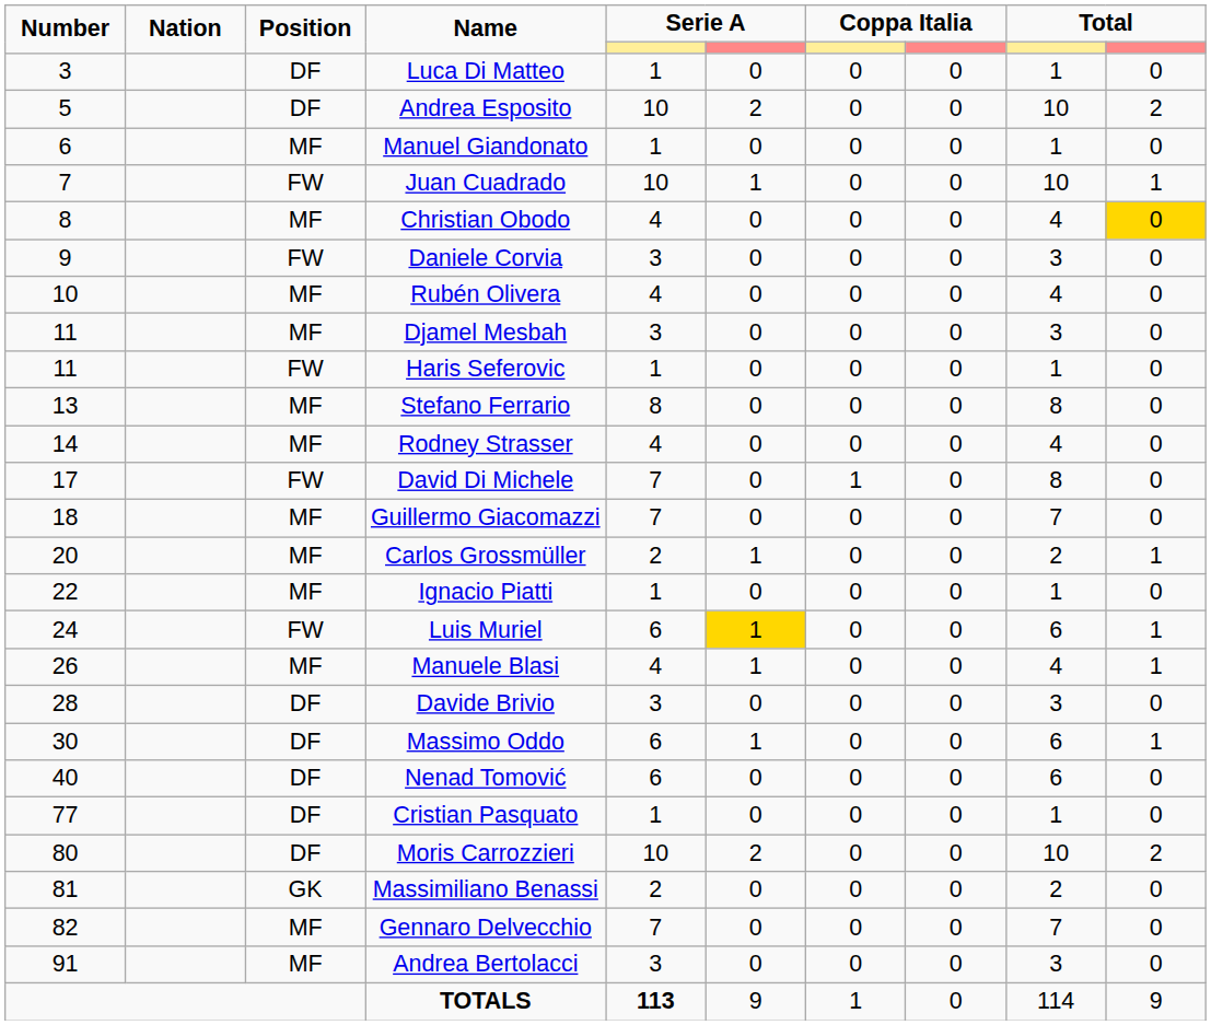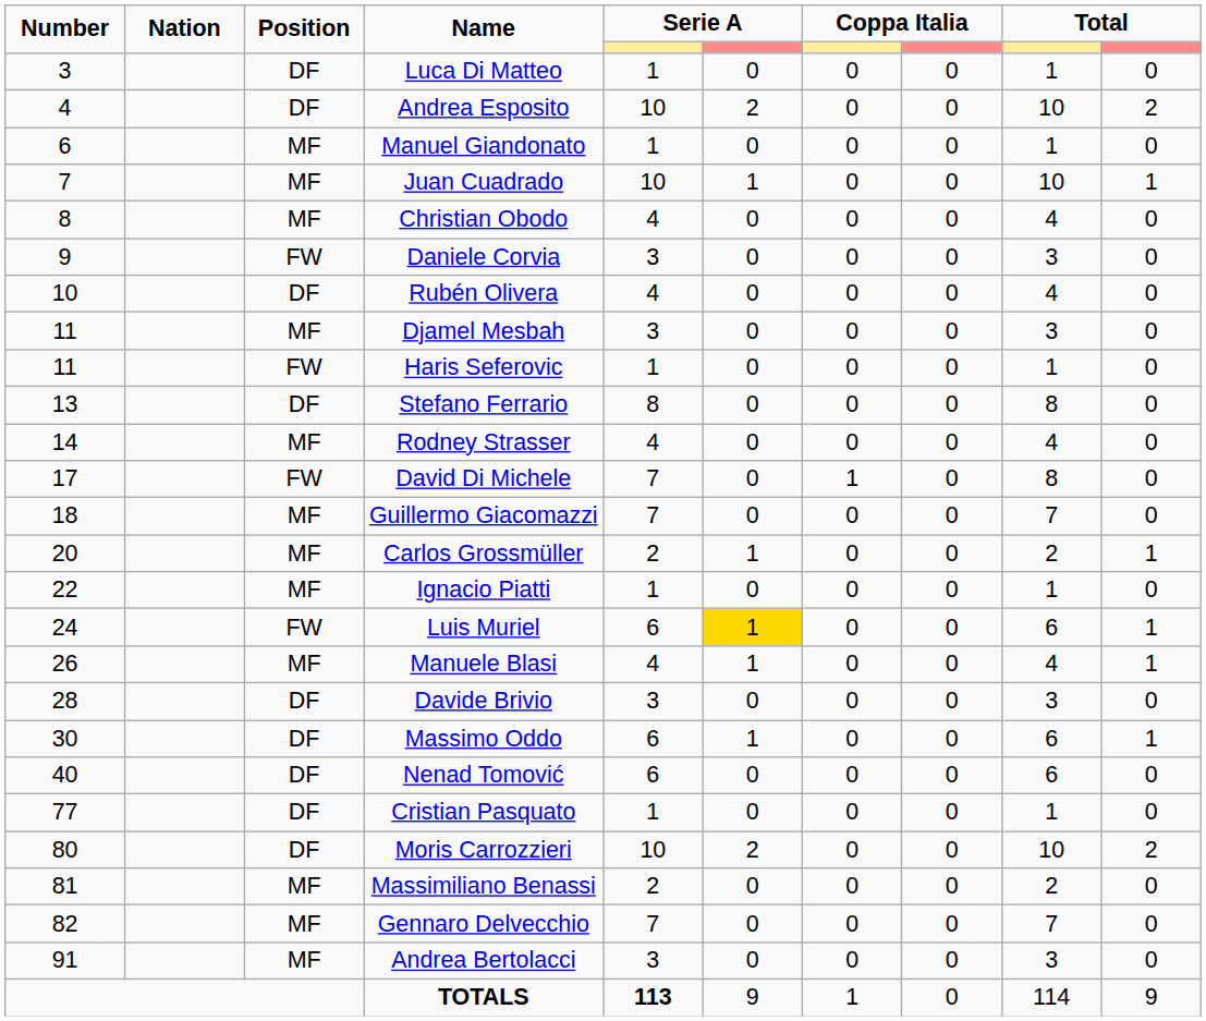 <table class="wikitable" style="font-size: 100%; text-align: center;">
 <tr>
 <td rowspan="2" width="10%" align="center"><strong>Number</strong></td>
 <td rowspan="2" width="10%" align="center"><strong>Nation</strong></td>
 <td rowspan="2" width="10%" align="center"><strong>Position</strong></td>
 <td rowspan="2" width="20%" align="center"><strong>Name</strong></td>
 <td colspan="2" align="center"><strong>Serie A</strong></td>
 <td colspan="2" align="center"><strong>Coppa Italia</strong></td>
 <td colspan="2" align="center"><strong>Total</strong></td>
 </tr>
 <tr>
 <th width=60 style="background: #FFEE99"></th>
 <th width=60 style="background: #FF8888"></th>
 <th width=60 style="background: #FFEE99"></th>
 <th width=60 style="background: #FF8888"></th>
 <th width=60 style="background: #FFEE99"></th>
 <th width=60 style="background: #FF8888"></th>
 </tr>
 <tr>
 <td>3</td>
 <td></td>
 <td>DF</td>
 <td><a href='#'>Luca Di Matteo</a></td>
 <td>1</td>
 <td>0</td>
 <td>0</td>
 <td>0</td>
 <td>1</td>
 <td>0</td>
 </tr>
 <tr>
-<td>5</td>
+<td>4</td>
 <td></td>
 <td>DF</td>
 <td><a href='#'>Andrea Esposito</a></td>
 <td>10</td>
 <td>2</td>
 <td>0</td>
 <td>0</td>
 <td>10</td>
 <td>2</td>
 </tr>
 <tr>
 <td>6</td>
 <td></td>
 <td>MF</td>
 <td><a href='#'>Manuel Giandonato</a></td>
 <td>1</td>
 <td>0</td>
 <td>0</td>
 <td>0</td>
 <td>1</td>
 <td>0</td>
 </tr>
 <tr>
 <td>7</td>
 <td></td>
-<td>FW</td>
+<td>MF</td>
 <td><a href='#'>Juan Cuadrado</a></td>
 <td>10</td>
 <td>1</td>
 <td>0</td>
 <td>0</td>
 <td>10</td>
 <td>1</td>
 </tr>
 <tr>
 <td>8</td>
 <td></td>
 <td>MF</td>
 <td><a href='#'>Christian Obodo</a></td>
 <td>4</td>
 <td>0</td>
 <td>0</td>
 <td>0</td>
 <td>4</td>
-<td style="background: gold;">0</td>
+<td>0</td>
 </tr>
 <tr>
 <td>9</td>
 <td></td>
 <td>FW</td>
 <td><a href='#'>Daniele Corvia</a></td>
 <td>3</td>
 <td>0</td>
 <td>0</td>
 <td>0</td>
 <td>3</td>
 <td>0</td>
 </tr>
 <tr>
 <td>10</td>
 <td></td>
-<td>MF</td>
+<td>DF</td>
 <td><a href='#'>Rubén Olivera</a></td>
 <td>4</td>
 <td>0</td>
 <td>0</td>
 <td>0</td>
 <td>4</td>
 <td>0</td>
 </tr>
 <tr>
 <td>11</td>
 <td></td>
 <td>MF</td>
 <td><a href='#'>Djamel Mesbah</a></td>
 <td>3</td>
 <td>0</td>
 <td>0</td>
 <td>0</td>
 <td>3</td>
 <td>0</td>
 </tr>
 <tr>
 <td>11</td>
 <td></td>
 <td>FW</td>
 <td><a href='#'>Haris Seferovic</a></td>
 <td>1</td>
 <td>0</td>
 <td>0</td>
 <td>0</td>
 <td>1</td>
 <td>0</td>
 </tr>
 <tr>
 <td>13</td>
 <td></td>
-<td>MF</td>
+<td>DF</td>
 <td><a href='#'>Stefano Ferrario</a></td>
 <td>8</td>
 <td>0</td>
 <td>0</td>
 <td>0</td>
 <td>8</td>
 <td>0</td>
 </tr>
 <tr>
 <td>14</td>
 <td></td>
 <td>MF</td>
 <td><a href='#'>Rodney Strasser</a></td>
 <td>4</td>
 <td>0</td>
 <td>0</td>
 <td>0</td>
 <td>4</td>
 <td>0</td>
 </tr>
 <tr>
 <td>17</td>
 <td></td>
 <td>FW</td>
 <td><a href='#'>David Di Michele</a></td>
 <td>7</td>
 <td>0</td>
 <td>1</td>
 <td>0</td>
 <td>8</td>
 <td>0</td>
 </tr>
 <tr>
 <td>18</td>
 <td></td>
 <td>MF</td>
 <td><a href='#'>Guillermo Giacomazzi</a></td>
 <td>7</td>
 <td>0</td>
 <td>0</td>
 <td>0</td>
 <td>7</td>
 <td>0</td>
 </tr>
 <tr>
 <td>20</td>
 <td></td>
 <td>MF</td>
 <td><a href='#'>Carlos Grossmüller</a></td>
 <td>2</td>
 <td>1</td>
 <td>0</td>
 <td>0</td>
 <td>2</td>
 <td>1</td>
 </tr>
 <tr>
 <td>22</td>
 <td></td>
 <td>MF</td>
 <td><a href='#'>Ignacio Piatti</a></td>
 <td>1</td>
 <td>0</td>
 <td>0</td>
 <td>0</td>
 <td>1</td>
 <td>0</td>
 </tr>
 <tr>
 <td>24</td>
 <td></td>
 <td>FW</td>
 <td><a href='#'>Luis Muriel</a></td>
 <td>6</td>
 <td style="background: gold;">1</td>
 <td>0</td>
 <td>0</td>
 <td>6</td>
 <td>1</td>
 </tr>
 <tr>
 <td>26</td>
 <td></td>
 <td>MF</td>
 <td><a href='#'>Manuele Blasi</a></td>
 <td>4</td>
 <td>1</td>
 <td>0</td>
 <td>0</td>
 <td>4</td>
 <td>1</td>
 </tr>
 <tr>
 <td>28</td>
 <td></td>
 <td>DF</td>
 <td><a href='#'>Davide Brivio</a></td>
 <td>3</td>
 <td>0</td>
 <td>0</td>
 <td>0</td>
 <td>3</td>
 <td>0</td>
 </tr>
 <tr>
 <td>30</td>
 <td></td>
 <td>DF</td>
 <td><a href='#'>Massimo Oddo</a></td>
 <td>6</td>
 <td>1</td>
 <td>0</td>
 <td>0</td>
 <td>6</td>
 <td>1</td>
 </tr>
 <tr>
 <td>40</td>
 <td></td>
 <td>DF</td>
 <td><a href='#'>Nenad Tomović</a></td>
 <td>6</td>
 <td>0</td>
 <td>0</td>
 <td>0</td>
 <td>6</td>
 <td>0</td>
 </tr>
 <tr>
 <td>77</td>
 <td></td>
 <td>DF</td>
 <td><a href='#'>Cristian Pasquato</a></td>
 <td>1</td>
 <td>0</td>
 <td>0</td>
 <td>0</td>
 <td>1</td>
 <td>0</td>
 </tr>
 <tr>
 <td>80</td>
 <td></td>
 <td>DF</td>
 <td><a href='#'>Moris Carrozzieri</a></td>
 <td>10</td>
 <td>2</td>
 <td>0</td>
 <td>0</td>
 <td>10</td>
 <td>2</td>
 </tr>
 <tr>
 <td>81</td>
 <td></td>
-<td>GK</td>
+<td>MF</td>
 <td><a href='#'>Massimiliano Benassi</a></td>
 <td>2</td>
 <td>0</td>
 <td>0</td>
 <td>0</td>
 <td>2</td>
 <td>0</td>
 </tr>
 <tr>
 <td>82</td>
 <td></td>
 <td>MF</td>
 <td><a href='#'>Gennaro Delvecchio</a></td>
 <td>7</td>
 <td>0</td>
 <td>0</td>
 <td>0</td>
 <td>7</td>
 <td>0</td>
 </tr>
 <tr>
 <td>91</td>
 <td></td>
 <td>MF</td>
 <td><a href='#'>Andrea Bertolacci</a></td>
 <td>3</td>
 <td>0</td>
 <td>0</td>
 <td>0</td>
 <td>3</td>
 <td>0</td>
 </tr>
 <tr>
 <td colspan="3"></td>
 <td><strong>TOTALS</strong></td>
 <td><strong>113<em></td>
 <td></strong>9<strong></td>
 <td></strong>1<strong></td>
 <td></strong>0<strong></td>
 <td></strong>114<strong></td>
 <td></strong>9<strong></td>
 </tr>
 </table>
